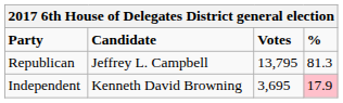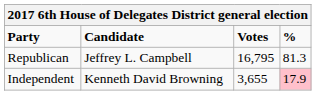 <table class="wikitable">
 <tr>
 <th colspan="4">2017 6th House of Delegates District general election</th>
 </tr>
 <tr>
 <td><strong>Party</strong></td>
 <td><strong>Candidate</strong></td>
 <td><strong>Votes</strong></td>
 <td><strong>%</strong></td>
 </tr>
 <tr>
 <td>Republican</td>
 <td>Jeffrey L. Campbell</td>
-<td>13,795</td>
+<td>16,795</td>
 <td>81.3</td>
 </tr>
 <tr>
 <td>Independent</td>
 <td>Kenneth David Browning</td>
-<td>3,695</td>
+<td>3,655</td>
 <td style="background: pink;">17.9</td>
 </tr>
 </table>
